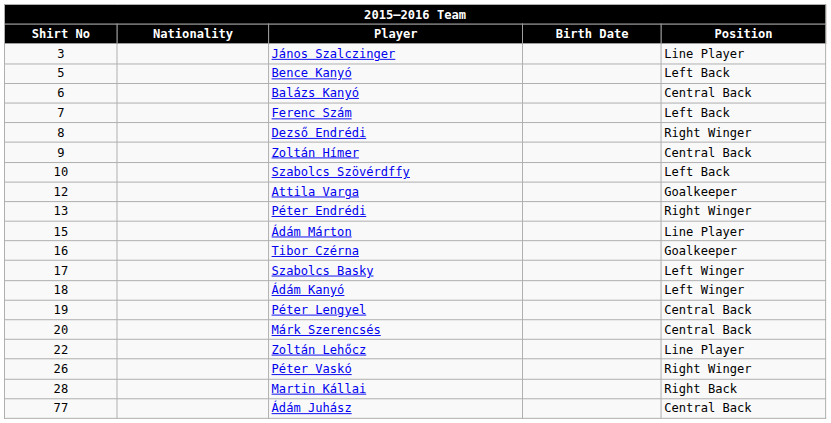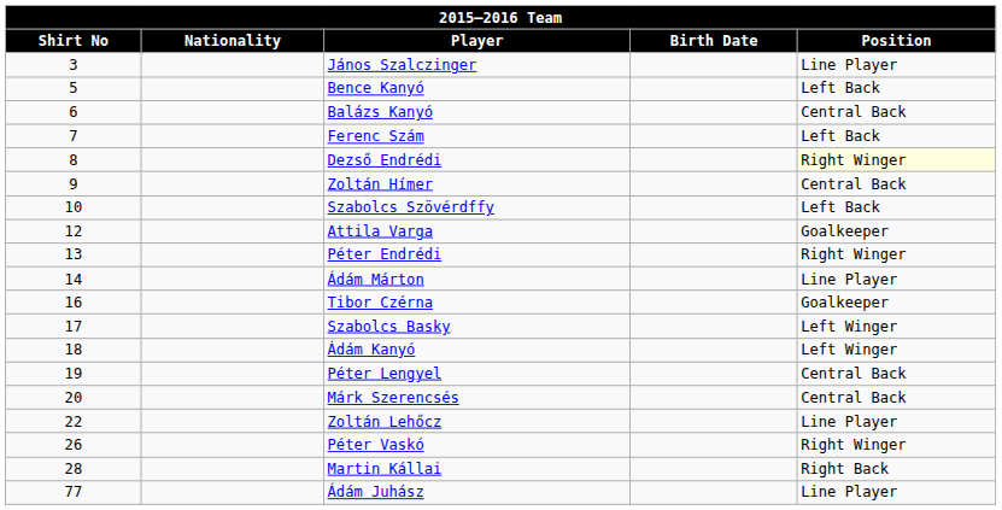 <table class="wikitable collapsible collapsed" style="width:100%">
 <tr>
 <th colspan=5 style="background-color:black;color:white;text-align:center;"> <strong>2015–2016 Team</strong></th>
 </tr>
 <tr>
 <th style="color:white; background:black">Shirt No</th>
 <th style="color:white; background:black">Nationality</th>
 <th style="color:white; background:black">Player</th>
 <th style="color:white; background:black">Birth Date</th>
 <th style="color:white; background:black">Position</th>
 </tr>
 <tr>
 <td align=center>3</td>
 <td></td>
 <td><a href='#'>János Szalczinger</a></td>
 <td></td>
 <td>Line Player</td>
 </tr>
 <tr>
 <td align=center>5</td>
 <td></td>
 <td><a href='#'>Bence Kanyó</a></td>
 <td></td>
 <td>Left Back</td>
 </tr>
 <tr>
 <td align=center>6</td>
 <td></td>
 <td><a href='#'>Balázs Kanyó</a></td>
 <td></td>
 <td>Central Back</td>
 </tr>
 <tr>
 <td align=center>7</td>
 <td></td>
 <td><a href='#'>Ferenc Szám</a></td>
 <td></td>
 <td>Left Back</td>
 </tr>
 <tr>
 <td align=center>8</td>
 <td></td>
 <td><a href='#'>Dezső Endrédi</a></td>
 <td></td>
-<td>Right Winger</td>
+<td style="background: lightyellow;">Right Winger</td>
 </tr>
 <tr>
 <td align=center>9</td>
 <td></td>
 <td><a href='#'>Zoltán Hímer</a></td>
 <td></td>
 <td>Central Back</td>
 </tr>
 <tr>
 <td align=center>10</td>
 <td></td>
 <td><a href='#'>Szabolcs Szövérdffy</a></td>
 <td></td>
 <td>Left Back</td>
 </tr>
 <tr>
 <td align=center>12</td>
 <td></td>
 <td><a href='#'>Attila Varga</a></td>
 <td></td>
 <td>Goalkeeper</td>
 </tr>
 <tr>
 <td align=center>13</td>
 <td></td>
 <td><a href='#'>Péter Endrédi</a></td>
 <td></td>
 <td>Right Winger</td>
 </tr>
 <tr>
-<td align=center>15</td>
+<td align=center>14</td>
 <td></td>
 <td><a href='#'>Ádám Márton</a></td>
 <td></td>
 <td>Line Player</td>
 </tr>
 <tr>
 <td align=center>16</td>
 <td></td>
 <td><a href='#'>Tibor Czérna</a></td>
 <td></td>
 <td>Goalkeeper</td>
 </tr>
 <tr>
 <td align=center>17</td>
 <td></td>
 <td><a href='#'>Szabolcs Basky</a></td>
 <td></td>
 <td>Left Winger</td>
 </tr>
 <tr>
 <td align=center>18</td>
 <td></td>
 <td><a href='#'>Ádám Kanyó</a></td>
 <td></td>
 <td>Left Winger</td>
 </tr>
 <tr>
 <td align=center>19</td>
 <td></td>
 <td><a href='#'>Péter Lengyel</a></td>
 <td></td>
 <td>Central Back</td>
 </tr>
 <tr>
 <td align=center>20</td>
 <td></td>
 <td><a href='#'>Márk Szerencsés</a></td>
 <td></td>
 <td>Central Back</td>
 </tr>
 <tr>
 <td align=center>22</td>
 <td></td>
 <td><a href='#'>Zoltán Lehőcz</a></td>
 <td></td>
 <td>Line Player</td>
 </tr>
 <tr>
 <td align=center>26</td>
 <td></td>
 <td><a href='#'>Péter Vaskó</a></td>
 <td></td>
 <td>Right Winger</td>
 </tr>
 <tr>
 <td align=center>28</td>
 <td></td>
 <td><a href='#'>Martin Kállai</a></td>
 <td></td>
 <td>Right Back</td>
 </tr>
 <tr>
 <td align=center>77</td>
 <td></td>
 <td><a href='#'>Ádám Juhász</a></td>
 <td></td>
-<td>Central Back</td>
+<td>Line Player</td>
 </tr>
 </table>
